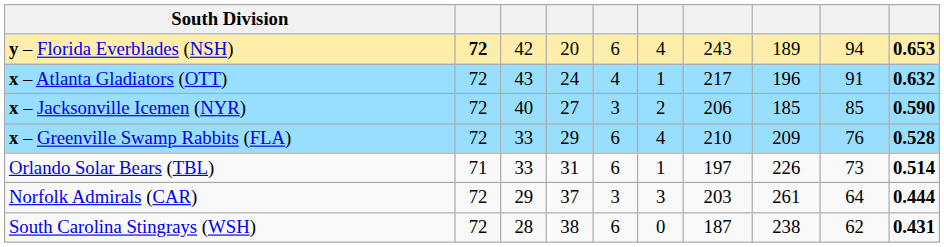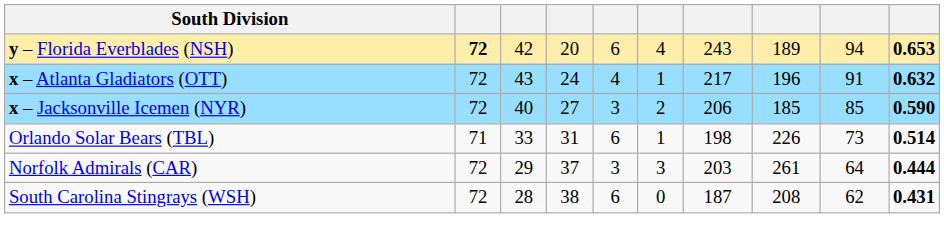 <table class="wikitable sortable" style="text-align:center; width:50em">
 <tr>
 <th style="width:50%;" class="unsortable">South Division</th>
 <th width="5%"></th>
 <th width="5%"></th>
 <th width="5%"></th>
 <th width="5%"></th>
 <th width="5%"></th>
 <th width="7.5%"></th>
 <th width="7.5%"></th>
 <th width="7.5%"></th>
 <th width="7.5%"></th>
 </tr>
 <tr bgcolor=#ffeeaa>
 <td align=left><strong>y</strong> –  <a href='#'>Florida Everblades</a> (<a href='#'>NSH</a>)</td>
 <td><strong>72</strong></td>
 <td>42</td>
 <td>20</td>
 <td>6</td>
 <td>4</td>
 <td>243</td>
 <td>189</td>
 <td>94</td>
 <td><strong>0.653</strong></td>
 </tr>
 <tr bgcolor=#97DEFF>
 <td align=left><strong>x</strong> – <a href='#'>Atlanta Gladiators</a> (<a href='#'>OTT</a>)</td>
 <td>72</td>
 <td>43</td>
 <td>24</td>
 <td>4</td>
 <td>1</td>
 <td>217</td>
 <td>196</td>
 <td>91</td>
 <td><strong>0.632</strong></td>
 </tr>
 <tr bgcolor=#97DEFF>
 <td align=left><strong>x</strong> – <a href='#'>Jacksonville Icemen</a> (<a href='#'>NYR</a>)</td>
 <td>72</td>
 <td>40</td>
 <td>27</td>
 <td>3</td>
 <td>2</td>
 <td>206</td>
 <td>185</td>
 <td>85</td>
 <td><strong>0.590</strong></td>
 </tr>
-<tr bgcolor=#97DEFF>
-<td align=left><strong>x</strong> – <a href='#'>Greenville Swamp Rabbits</a> (<a href='#'>FLA</a>)</td>
-<td>72</td>
-<td>33</td>
-<td>29</td>
-<td>6</td>
-<td>4</td>
-<td>210</td>
-<td>209</td>
-<td>76</td>
-<td><strong>0.528</strong></td>
-</tr>
 <tr bgcolor=>
 <td align=left><a href='#'>Orlando Solar Bears</a> (<a href='#'>TBL</a>)</td>
 <td>71</td>
 <td>33</td>
 <td>31</td>
 <td>6</td>
 <td>1</td>
-<td>197</td>
+<td>198</td>
 <td>226</td>
 <td>73</td>
 <td><strong>0.514</strong></td>
 </tr>
 <tr bgcolor=>
 <td align=left><a href='#'>Norfolk Admirals</a> (<a href='#'>CAR</a>)</td>
 <td>72</td>
 <td>29</td>
 <td>37</td>
 <td>3</td>
 <td>3</td>
 <td>203</td>
 <td>261</td>
 <td>64</td>
 <td><strong>0.444</strong></td>
 </tr>
 <tr bgcolor=>
 <td align=left><a href='#'>South Carolina Stingrays</a> (<a href='#'>WSH</a>)</td>
 <td>72</td>
 <td>28</td>
 <td>38</td>
 <td>6</td>
 <td>0</td>
 <td>187</td>
-<td>238</td>
+<td>208</td>
 <td>62</td>
 <td><strong>0.431</strong></td>
 </tr>
 </table>
